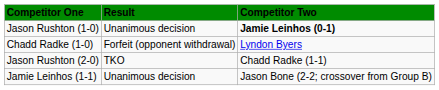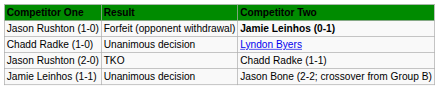 <table class="wikitable" style="font-size:95%">
 <tr style="background:#008b00;">
 <td><strong>Competitor One</strong></td>
 <td><strong>Result</strong></td>
 <td><strong>Competitor Two</strong></td>
 </tr>
 <tr>
 <td>Jason Rushton (1-0)</td>
-<td>Unanimous decision</td>
+<td>Forfeit (opponent withdrawal)</td>
 <td><strong>Jamie Leinhos (0-1)</strong></td>
 </tr>
 <tr>
 <td>Chadd Radke (1-0)</td>
-<td>Forfeit (opponent withdrawal)</td>
+<td>Unanimous decision</td>
 <td><a href='#'>Lyndon Byers</a></td>
 </tr>
 <tr>
 <td>Jason Rushton (2-0)</td>
 <td>TKO</td>
 <td>Chadd Radke (1-1)</td>
 </tr>
 <tr>
 <td>Jamie Leinhos (1-1)</td>
 <td>Unanimous decision</td>
 <td>Jason Bone (2-2; crossover from Group B)</td>
 </tr>
 </table>
